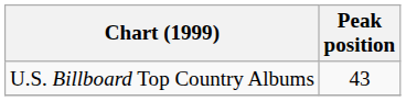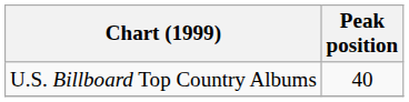 <table class="wikitable">
 <tr>
 <th>Chart (1999)</th>
 <th>Peak<br>position</th>
 </tr>
 <tr>
 <td>U.S. <em>Billboard</em> Top Country Albums</td>
-<td align="center">43</td>
+<td align="center">40</td>
 </tr>
 <tr>
 </tr>
 </table>
